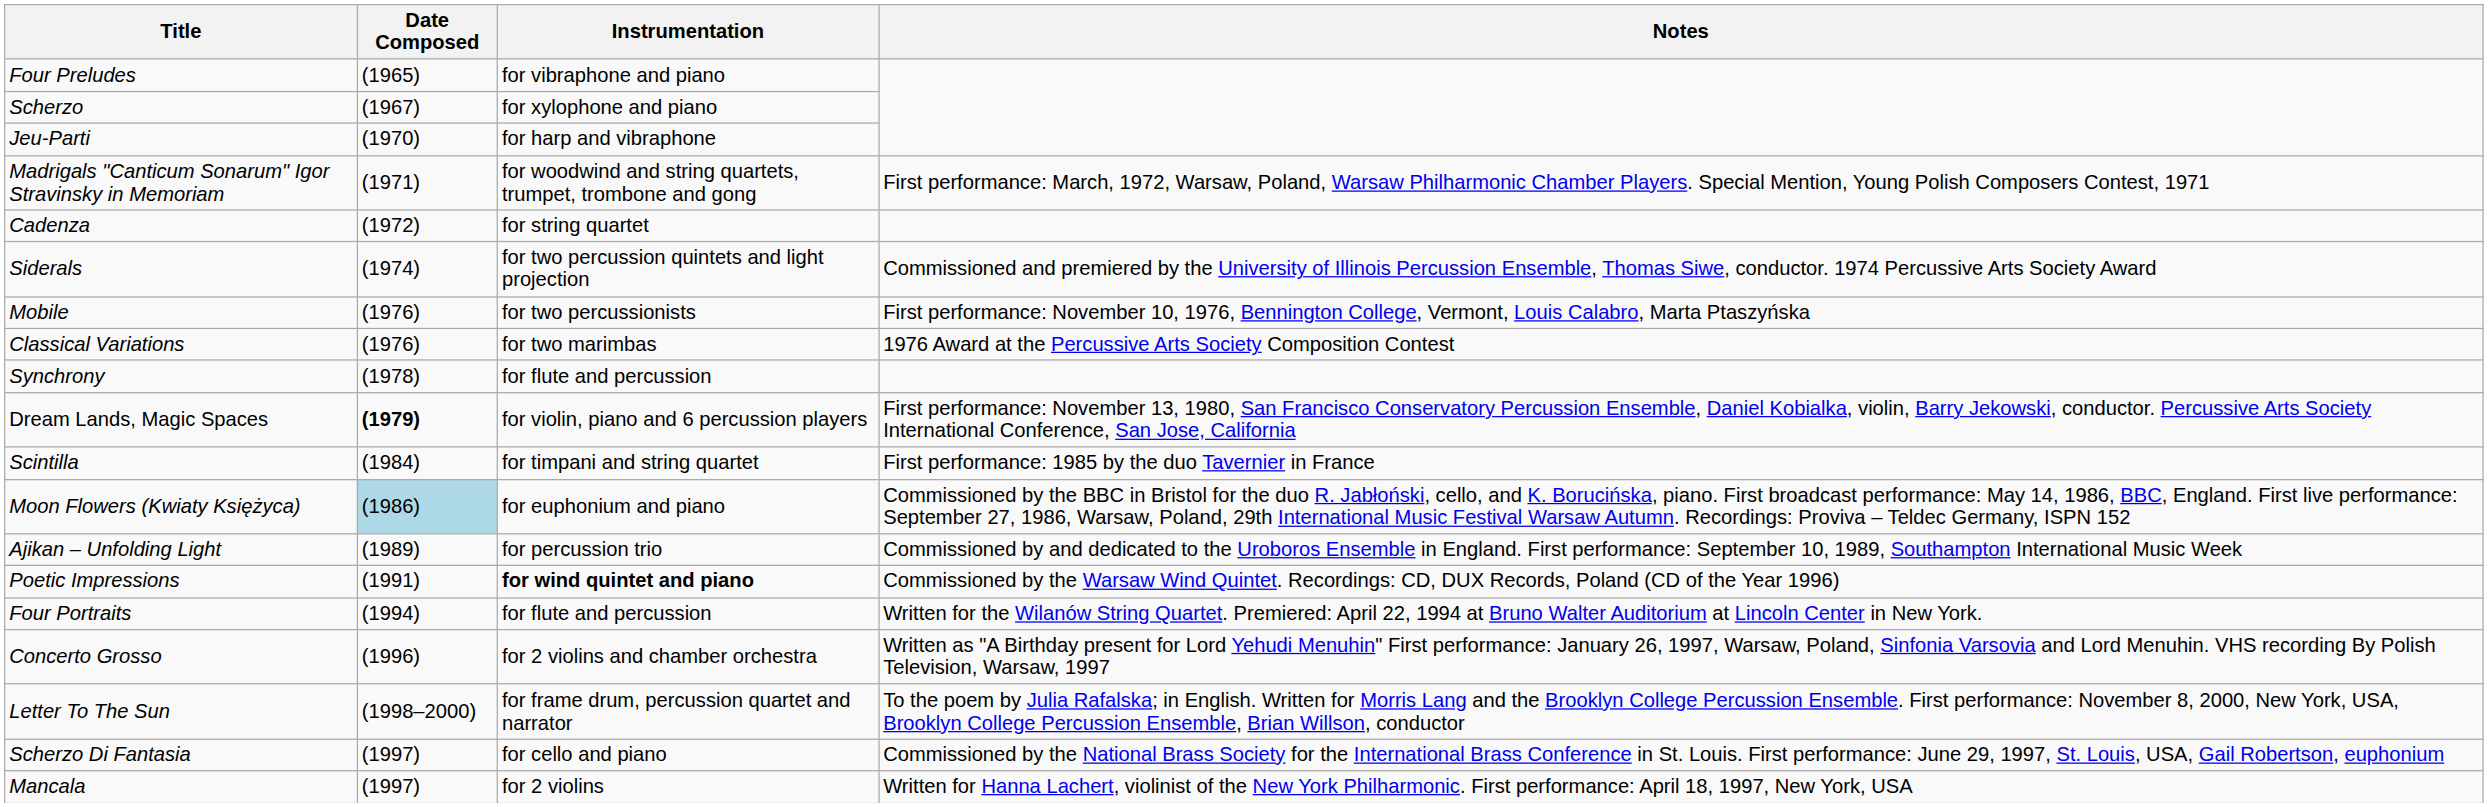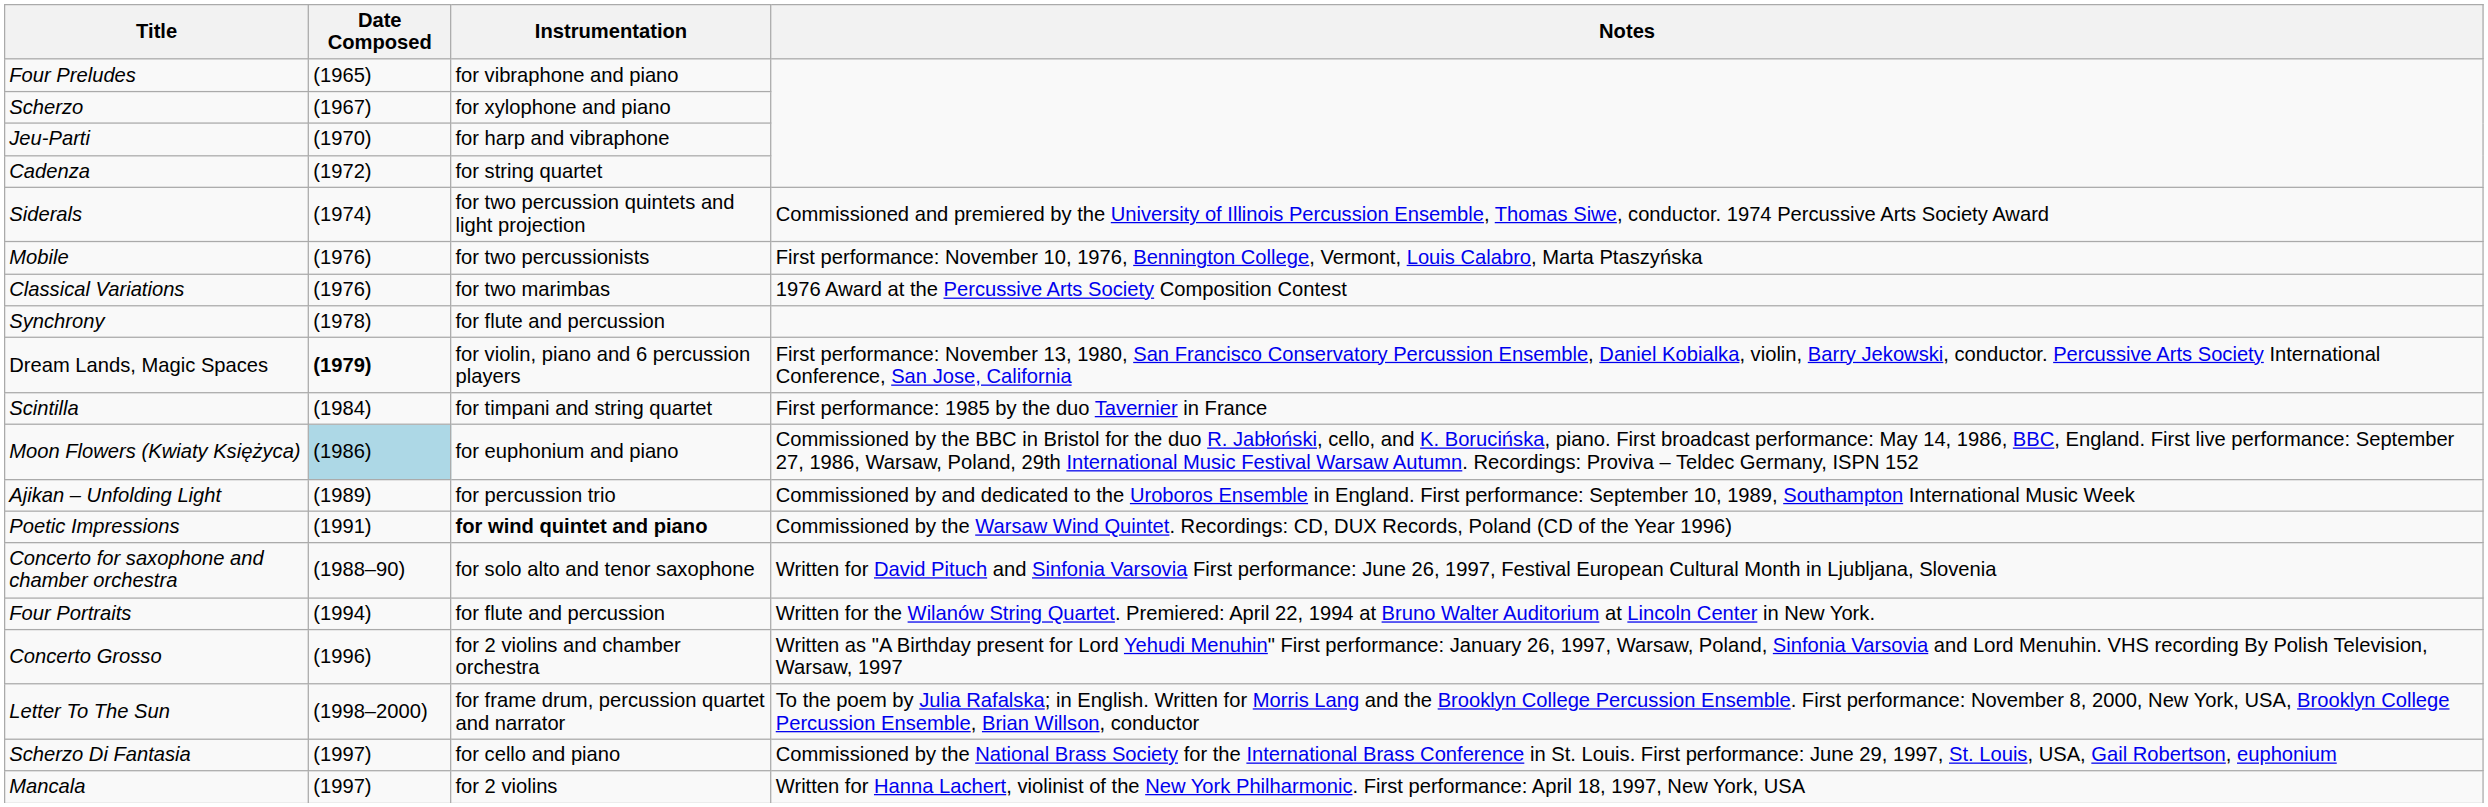 <table class="wikitable collapsible">
 <tr>
 <th>Title</th>
 <th>Date Composed</th>
 <th>Instrumentation</th>
 <th>Notes</th>
 </tr>
 <tr>
 <td><em>Four Preludes</em></td>
 <td>(1965)</td>
 <td>for vibraphone and piano</td>
 </tr>
 <tr>
 <td><em>Scherzo</em></td>
 <td>(1967)</td>
 <td>for xylophone and piano</td>
 </tr>
 <tr>
 <td><em>Jeu-Parti</em></td>
 <td>(1970)</td>
 <td>for harp and vibraphone</td>
-</tr>
-<tr>
-<td><em>Madrigals "Canticum Sonarum" Igor Stravinsky in Memoriam </em></td>
-<td>(1971)</td>
-<td>for woodwind and string quartets, trumpet, trombone and gong</td>
-<td>First performance: March, 1972, Warsaw, Poland, <a href='#'>Warsaw Philharmonic Chamber Players</a>. Special Mention, Young Polish Composers Contest, 1971</td>
 </tr>
 <tr>
 <td><em>Cadenza</em></td>
 <td>(1972)</td>
 <td>for string quartet</td>
 </tr>
 <tr>
 <td><em>Siderals</em></td>
 <td>(1974)</td>
 <td>for two percussion quintets and light projection</td>
 <td>Commissioned and premiered by the <a href='#'>University of Illinois Percussion Ensemble</a>, <a href='#'>Thomas Siwe</a>, conductor. 1974 Percussive Arts Society Award</td>
 </tr>
 <tr>
 <td><em>Mobile</em></td>
 <td>(1976)</td>
 <td>for two percussionists</td>
 <td>First performance: November 10, 1976, <a href='#'>Bennington College</a>, Vermont, <a href='#'>Louis Calabro</a>, Marta Ptaszyńska</td>
 </tr>
 <tr>
 <td><em>Classical Variations</em></td>
 <td>(1976)</td>
 <td>for two marimbas</td>
 <td>1976 Award at the <a href='#'>Percussive Arts Society</a> Composition Contest</td>
 </tr>
 <tr>
 <td><em>Synchrony</em></td>
 <td>(1978)</td>
 <td>for flute and percussion</td>
 </tr>
 <tr>
 <td>Dream Lands, Magic Spaces</td>
 <td><strong>(1979)</strong></td>
 <td>for violin, piano and 6 percussion players</td>
 <td>First performance: November 13, 1980, <a href='#'>San Francisco Conservatory Percussion Ensemble</a>, <a href='#'>Daniel Kobialka</a>, violin, <a href='#'>Barry Jekowski</a>, conductor. <a href='#'>Percussive Arts Society</a> International Conference, <a href='#'>San Jose, California</a></td>
 </tr>
 <tr>
 <td><em>Scintilla</em></td>
 <td>(1984)</td>
 <td>for timpani and string quartet</td>
 <td>First performance: 1985 by the duo <a href='#'>Tavernier</a> in France</td>
 </tr>
 <tr>
 <td><em>Moon Flowers (Kwiaty Księżyca)</em></td>
 <td style="background: lightblue;">(1986)</td>
 <td>for euphonium and piano</td>
 <td>Commissioned by the BBC in Bristol for the duo <a href='#'>R. Jabłoński</a>, cello, and <a href='#'>K. Borucińska</a>, piano. First broadcast performance: May 14, 1986, <a href='#'>BBC</a>, England. First live performance: September 27, 1986, Warsaw, Poland, 29th <a href='#'>International Music Festival Warsaw Autumn</a>. Recordings: Proviva – Teldec Germany, ISPN 152</td>
 </tr>
 <tr>
 <td><em>Ajikan – Unfolding Light</em></td>
 <td>(1989)</td>
 <td>for percussion trio</td>
 <td>Commissioned by and dedicated to the <a href='#'>Uroboros Ensemble</a> in England. First performance: September 10, 1989, <a href='#'>Southampton</a> International Music Week</td>
 </tr>
 <tr>
 <td><em>Poetic Impressions</em></td>
 <td>(1991)</td>
 <td><strong>for wind quintet and piano</strong></td>
 <td>Commissioned by the <a href='#'>Warsaw Wind Quintet</a>. Recordings: CD, DUX Records, Poland (CD of the Year 1996)</td>
 </tr>
 <tr>
+<td><em>Concerto for saxophone and chamber orchestra</em></td>
+<td>(1988–90)</td>
+<td>for solo alto and tenor saxophone</td>
+<td>Written for <a href='#'>David Pituch</a> and <a href='#'>Sinfonia Varsovia</a> First performance: June 26, 1997, Festival European Cultural Month in Ljubljana, Slovenia</td>
+</tr>
+<tr>
 <td><em>Four Portraits</em></td>
 <td>(1994)</td>
 <td>for flute and percussion</td>
 <td>Written for the <a href='#'>Wilanów String Quartet</a>. Premiered: April 22, 1994 at <a href='#'>Bruno Walter Auditorium</a> at <a href='#'>Lincoln Center</a> in New York.</td>
 </tr>
 <tr>
 <td><em>Concerto Grosso</em></td>
 <td>(1996)</td>
 <td>for 2 violins and chamber orchestra</td>
 <td>Written as "A Birthday present for Lord <a href='#'>Yehudi Menuhin</a>" First performance: January 26, 1997, Warsaw, Poland, <a href='#'>Sinfonia Varsovia</a> and Lord Menuhin. VHS recording By Polish Television, Warsaw, 1997</td>
 </tr>
 <tr>
 <td><em>Letter To The Sun</em></td>
 <td>(1998–2000)</td>
 <td>for frame drum, percussion quartet and narrator</td>
 <td>To the poem by <a href='#'>Julia Rafalska</a>; in English. Written for <a href='#'>Morris Lang</a> and the <a href='#'>Brooklyn College Percussion Ensemble</a>. First performance: November 8, 2000, New York, USA, <a href='#'>Brooklyn College Percussion Ensemble</a>, <a href='#'>Brian Willson</a>, conductor</td>
 </tr>
 <tr>
 <td><em>Scherzo Di Fantasia</em></td>
 <td>(1997)</td>
 <td>for cello and piano</td>
 <td>Commissioned by the <a href='#'>National Brass Society</a> for the <a href='#'>International Brass Conference</a> in St. Louis. First performance: June 29, 1997, <a href='#'>St. Louis</a>, USA, <a href='#'>Gail Robertson</a>, <a href='#'>euphonium</a></td>
 </tr>
 <tr>
 <td><em>Mancala</em></td>
 <td>(1997)</td>
 <td>for 2 violins</td>
 <td>Written for <a href='#'>Hanna Lachert</a>, violinist of the <a href='#'>New York Philharmonic</a>. First performance: April 18, 1997, New York, USA</td>
 </tr>
 </table>
